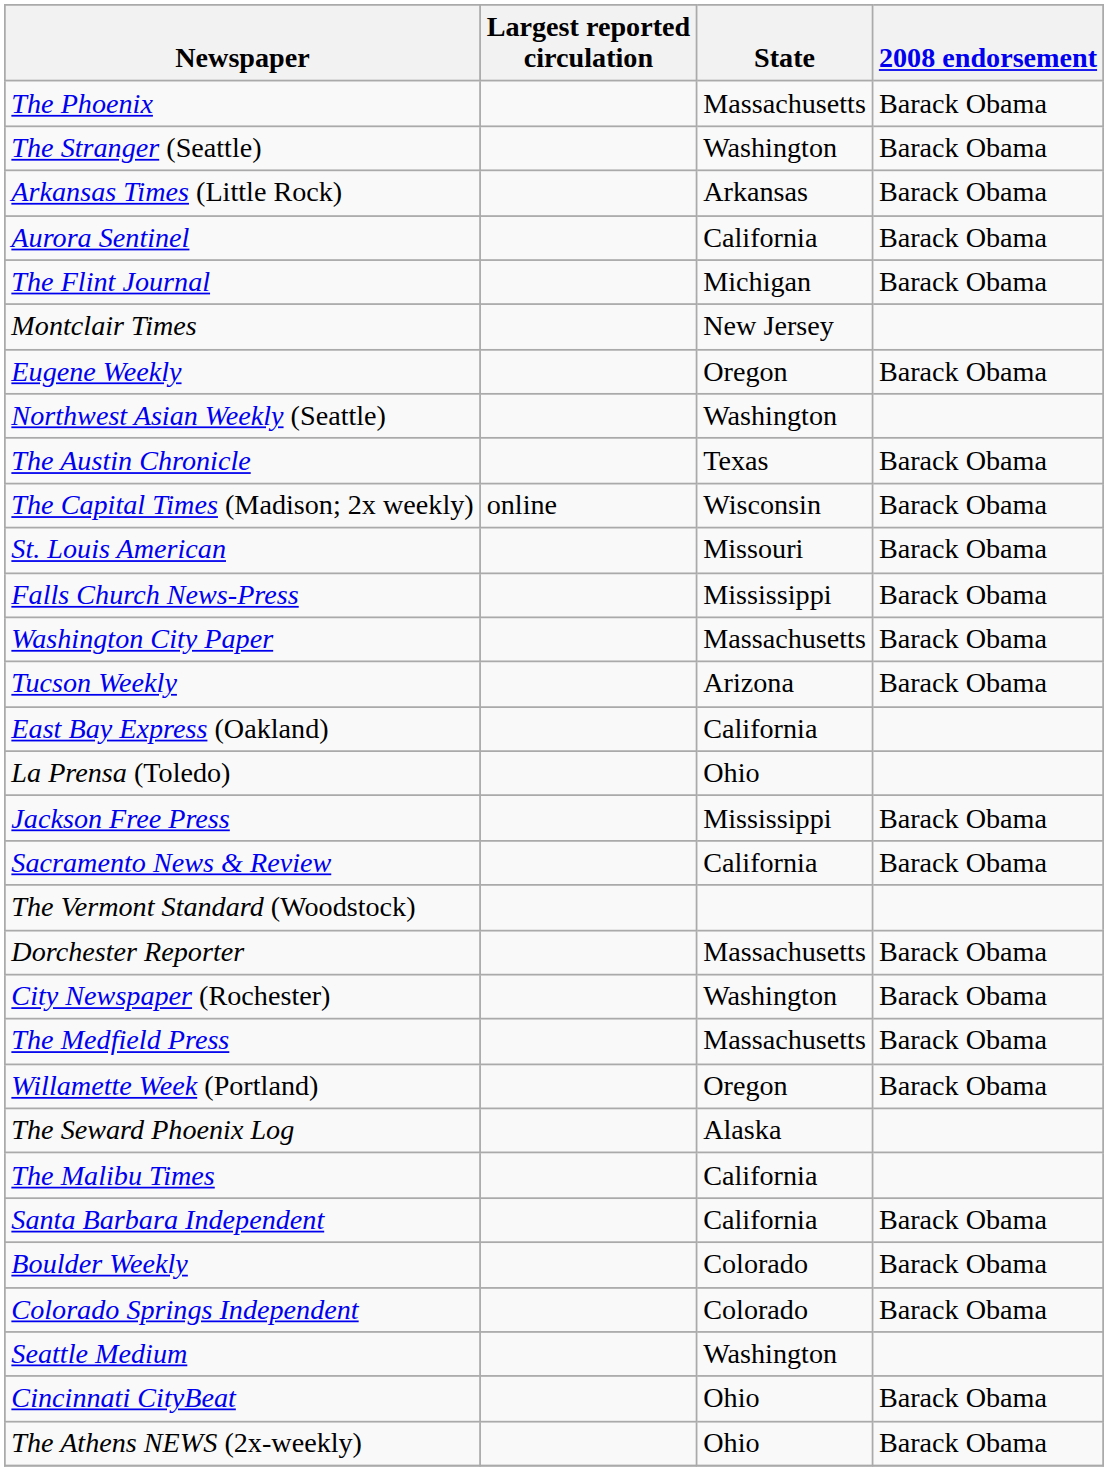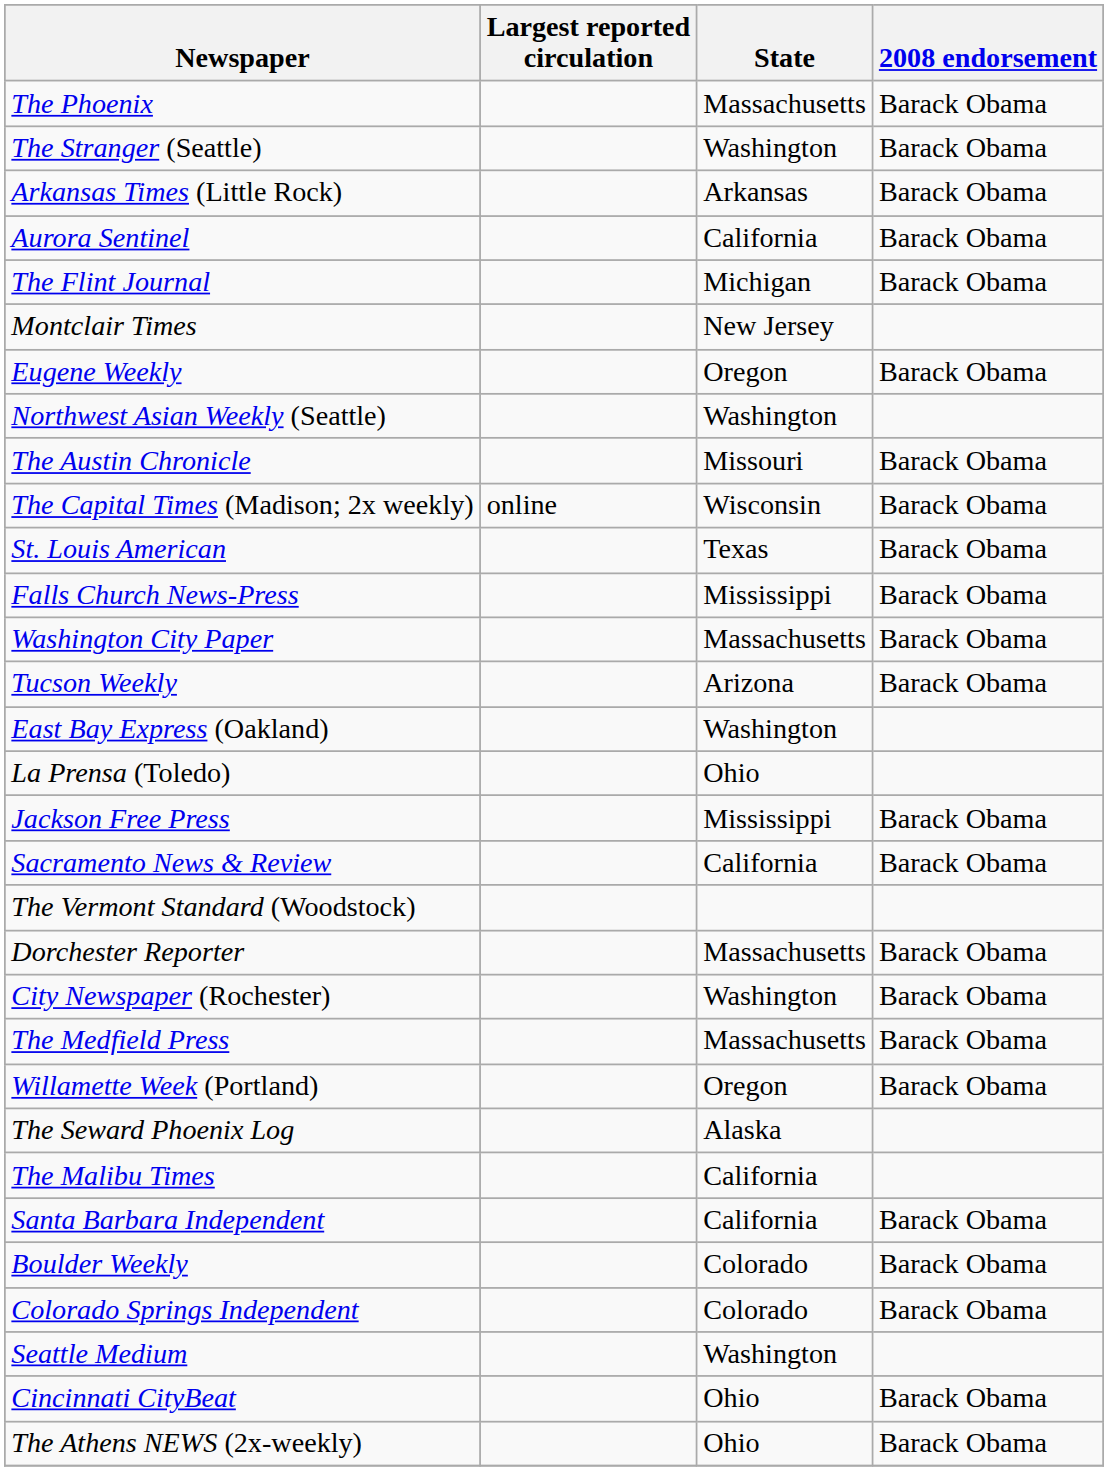 <table class="wikitable sortable">
 <tr valign=bottom>
 <th>Newspaper</th>
 <th>Largest reported<br>circulation</th>
 <th>State</th>
 <th><a href='#'>2008 endorsement</a></th>
 </tr>
 <tr>
 <td><em><a href='#'>The Phoenix</a></em></td>
 <td></td>
 <td>Massachusetts</td>
 <td>Barack Obama</td>
 </tr>
 <tr>
 <td><em><a href='#'>The Stranger</a></em> (Seattle)</td>
 <td></td>
 <td>Washington</td>
 <td>Barack Obama</td>
 </tr>
 <tr>
 <td><em><a href='#'>Arkansas Times</a></em> (Little Rock)</td>
 <td></td>
 <td>Arkansas</td>
 <td>Barack Obama</td>
 </tr>
 <tr>
 <td><em><a href='#'>Aurora Sentinel</a></em></td>
 <td></td>
 <td>California</td>
 <td>Barack Obama</td>
 </tr>
 <tr>
 <td><em><a href='#'>The Flint Journal</a></em></td>
 <td></td>
 <td>Michigan</td>
 <td>Barack Obama</td>
 </tr>
 <tr>
 <td><em>Montclair Times</em></td>
 <td></td>
 <td>New Jersey</td>
 <td></td>
 </tr>
 <tr>
 <td><em><a href='#'>Eugene Weekly</a></em></td>
 <td></td>
 <td>Oregon</td>
 <td>Barack Obama</td>
 </tr>
 <tr>
 <td><em><a href='#'>Northwest Asian Weekly</a></em> (Seattle)</td>
 <td></td>
 <td>Washington</td>
 <td></td>
 </tr>
 <tr>
 <td><em><a href='#'>The Austin Chronicle</a></em></td>
 <td></td>
-<td>Texas</td>
+<td>Missouri</td>
 <td>Barack Obama</td>
 </tr>
 <tr>
 <td><em><a href='#'>The Capital Times</a></em> (Madison; 2x weekly)</td>
 <td>online</td>
 <td>Wisconsin</td>
 <td>Barack Obama</td>
 </tr>
 <tr>
 <td><em><a href='#'>St. Louis American</a></em></td>
 <td></td>
-<td>Missouri</td>
+<td>Texas</td>
 <td>Barack Obama</td>
 </tr>
 <tr>
 <td><em><a href='#'>Falls Church News-Press</a></em></td>
 <td></td>
 <td>Mississippi</td>
 <td>Barack Obama</td>
 </tr>
 <tr>
 <td><em><a href='#'>Washington City Paper</a></em></td>
 <td></td>
 <td>Massachusetts</td>
 <td>Barack Obama</td>
 </tr>
 <tr>
 <td><em><a href='#'>Tucson Weekly</a></em></td>
 <td></td>
 <td>Arizona</td>
 <td>Barack Obama</td>
 </tr>
 <tr>
 <td><em><a href='#'>East Bay Express</a></em> (Oakland)</td>
 <td></td>
-<td>California</td>
+<td>Washington</td>
 <td></td>
 </tr>
 <tr>
 <td><em>La Prensa</em> (Toledo)</td>
 <td></td>
 <td>Ohio</td>
 <td></td>
 </tr>
 <tr>
 <td><em><a href='#'>Jackson Free Press</a></em></td>
 <td></td>
 <td>Mississippi</td>
 <td>Barack Obama</td>
 </tr>
 <tr>
 <td><em><a href='#'>Sacramento News & Review</a></em></td>
 <td></td>
 <td>California</td>
 <td>Barack Obama</td>
 </tr>
 <tr>
 <td><em>The Vermont Standard</em> (Woodstock)</td>
 <td></td>
 <td Vermont></td>
 </tr>
 <tr>
 <td><em>Dorchester Reporter</em></td>
 <td></td>
 <td>Massachusetts</td>
 <td>Barack Obama</td>
 </tr>
 <tr>
 <td><em><a href='#'>City Newspaper</a></em> (Rochester)</td>
 <td></td>
 <td>Washington</td>
 <td>Barack Obama</td>
 </tr>
 <tr>
 <td><em><a href='#'>The Medfield Press</a></em></td>
 <td></td>
 <td>Massachusetts</td>
 <td>Barack Obama</td>
 </tr>
 <tr>
 <td><em><a href='#'>Willamette Week</a></em> (Portland)</td>
 <td></td>
 <td>Oregon</td>
 <td>Barack Obama</td>
 </tr>
 <tr>
 <td><em>The Seward Phoenix Log</em></td>
 <td></td>
 <td>Alaska</td>
 <td></td>
 </tr>
 <tr>
 <td><em><a href='#'>The Malibu Times</a></em></td>
 <td></td>
 <td>California</td>
 <td></td>
 </tr>
 <tr>
 <td><em><a href='#'>Santa Barbara Independent</a></em></td>
 <td></td>
 <td>California</td>
 <td>Barack Obama</td>
 </tr>
 <tr>
 <td><em><a href='#'>Boulder Weekly</a></em></td>
 <td></td>
 <td>Colorado</td>
 <td>Barack Obama</td>
 </tr>
 <tr>
 <td><em><a href='#'>Colorado Springs Independent</a></em></td>
 <td></td>
 <td>Colorado</td>
 <td>Barack Obama</td>
 </tr>
 <tr>
 <td><em><a href='#'>Seattle Medium</a></em></td>
 <td></td>
 <td>Washington</td>
 <td></td>
 </tr>
 <tr>
 <td><em><a href='#'>Cincinnati CityBeat</a></em></td>
 <td></td>
 <td>Ohio</td>
 <td>Barack Obama</td>
 </tr>
 <tr>
 <td><em>The Athens NEWS</em> (2x-weekly)</td>
 <td></td>
 <td>Ohio</td>
 <td>Barack Obama</td>
 </tr>
 <tr>
 </tr>
 </table>
